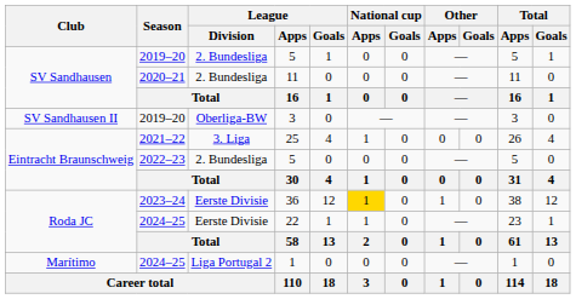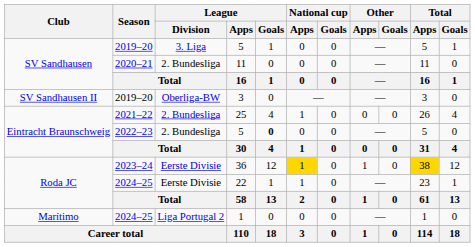 <table class="wikitable" style="text-align:center">
 <tr>
 <th rowspan="2">Club</th>
 <th rowspan="2">Season</th>
 <th colspan="3">League</th>
 <th colspan="2">National cup</th>
 <th colspan="2">Other</th>
 <th colspan="2">Total</th>
 </tr>
 <tr>
 <th>Division</th>
 <th>Apps</th>
 <th>Goals</th>
 <th>Apps</th>
 <th>Goals</th>
 <th>Apps</th>
 <th>Goals</th>
 <th>Apps</th>
 <th>Goals</th>
 </tr>
 <tr>
 <td rowspan="3"><a href='#'>SV Sandhausen</a></td>
 <td><a href='#'>2019–20</a></td>
-<td><a href='#'>2. Bundesliga</a></td>
+<td><a href='#'>3. Liga</a></td>
 <td>5</td>
 <td>1</td>
 <td>0</td>
 <td>0</td>
 <td colspan="2">—</td>
 <td>5</td>
 <td>1</td>
 </tr>
 <tr>
 <td><a href='#'>2020–21</a></td>
 <td>2. Bundesliga</td>
 <td>11</td>
 <td>0</td>
 <td>0</td>
 <td>0</td>
 <td colspan="2">—</td>
 <td>11</td>
 <td>0</td>
 </tr>
 <tr>
 <th colspan="2">Total</th>
 <th>16</th>
 <th>1</th>
 <th>0</th>
 <th>0</th>
 <th colspan="2">—</th>
 <th>16</th>
 <th>1</th>
 </tr>
 <tr>
 <td><a href='#'>SV Sandhausen II</a></td>
 <td>2019–20</td>
 <td><a href='#'>Oberliga-BW</a></td>
 <td>3</td>
 <td>0</td>
 <td colspan="2">—</td>
 <td colspan="2">—</td>
 <td>3</td>
 <td>0</td>
 </tr>
 <tr>
 <td rowspan="3"><a href='#'>Eintracht Braunschweig</a></td>
 <td><a href='#'>2021–22</a></td>
-<td><a href='#'>3. Liga</a></td>
+<td><a href='#'>2. Bundesliga</a></td>
 <td>25</td>
 <td>4</td>
 <td>1</td>
 <td>0</td>
 <td>0</td>
 <td>0</td>
 <td>26</td>
 <td>4</td>
 </tr>
 <tr>
 <td><a href='#'>2022–23</a></td>
 <td>2. Bundesliga</td>
 <td>5</td>
-<td>0</td>
+<td><strong>0</strong></td>
 <td>0</td>
 <td>0</td>
 <td colspan="2">—</td>
 <td>5</td>
 <td>0</td>
 </tr>
 <tr>
 <th colspan="2">Total</th>
 <th>30</th>
 <th>4</th>
 <th>1</th>
 <th>0</th>
 <th>0</th>
 <th>0</th>
 <th>31</th>
 <th>4</th>
 </tr>
 <tr>
 <td rowspan="3"><a href='#'>Roda JC</a></td>
 <td><a href='#'>2023–24</a></td>
 <td><a href='#'>Eerste Divisie</a></td>
 <td>36</td>
 <td>12</td>
 <td style="background: gold;">1</td>
 <td>0</td>
 <td>1</td>
 <td>0</td>
-<td>38</td>
+<td style="background: gold;">38</td>
 <td>12</td>
 </tr>
 <tr>
 <td><a href='#'>2024–25</a></td>
 <td>Eerste Divisie</td>
 <td>22</td>
 <td>1</td>
 <td>1</td>
 <td>0</td>
 <td colspan="2">—</td>
 <td>23</td>
 <td>1</td>
 </tr>
 <tr>
 <th colspan="2">Total</th>
 <th>58</th>
 <th>13</th>
 <th>2</th>
 <th>0</th>
 <th>1</th>
 <th>0</th>
 <th>61</th>
 <th>13</th>
 </tr>
 <tr>
 <td rowspan="1"><a href='#'>Marítimo</a></td>
 <td><a href='#'>2024–25</a></td>
 <td><a href='#'>Liga Portugal 2</a></td>
 <td>1</td>
 <td>0</td>
 <td>0</td>
 <td>0</td>
 <td colspan="2">—</td>
 <td>1</td>
 <td>0</td>
 </tr>
 <tr>
 <th colspan="3">Career total</th>
 <th>110</th>
 <th>18</th>
 <th>3</th>
 <th>0</th>
 <th>1</th>
 <th>0</th>
 <th>114</th>
 <th>18</th>
 </tr>
 </table>
